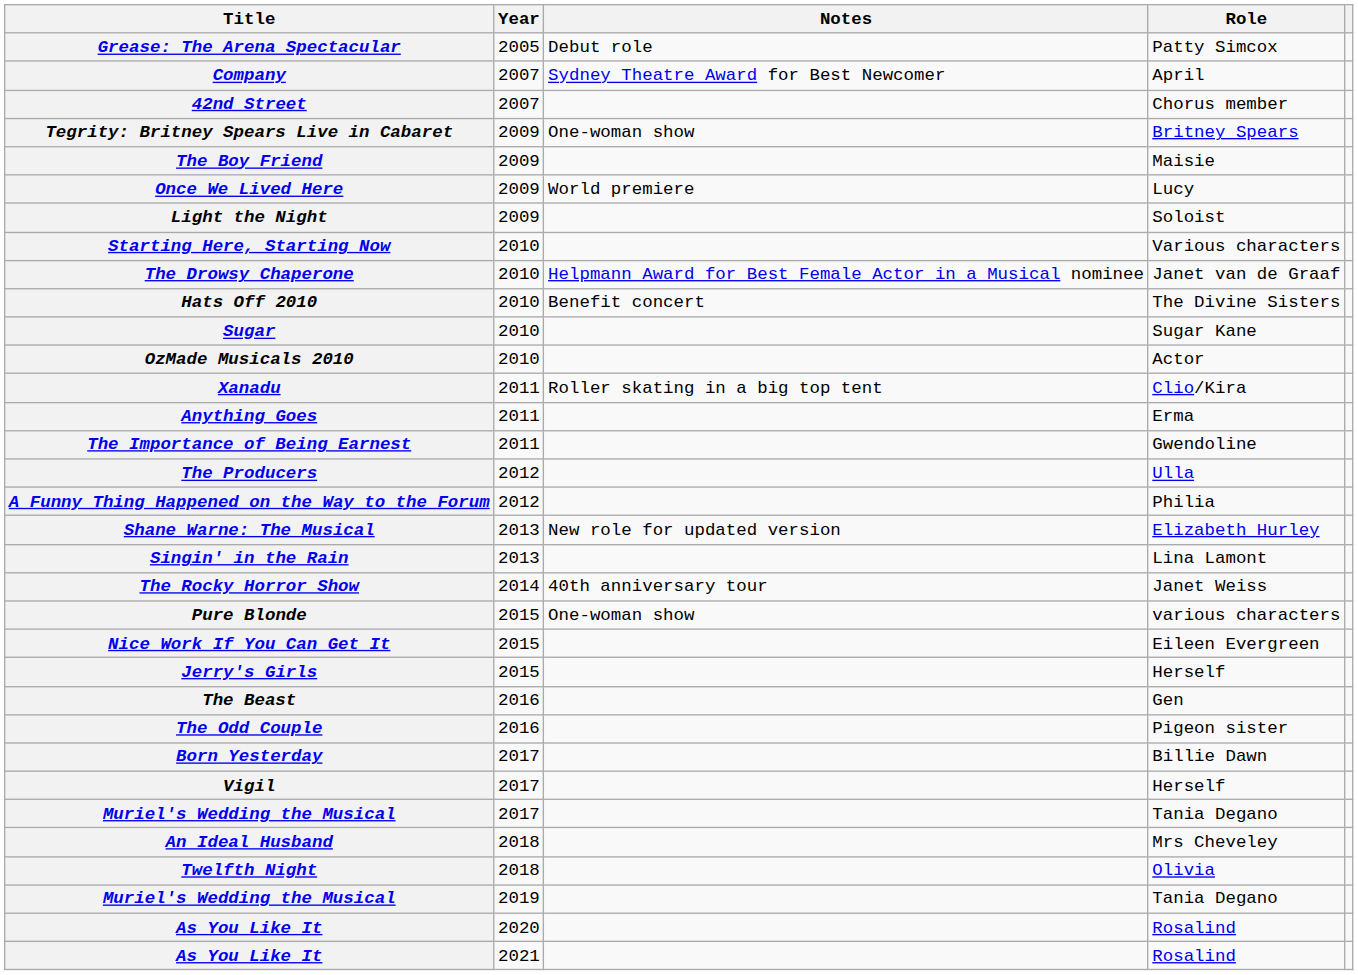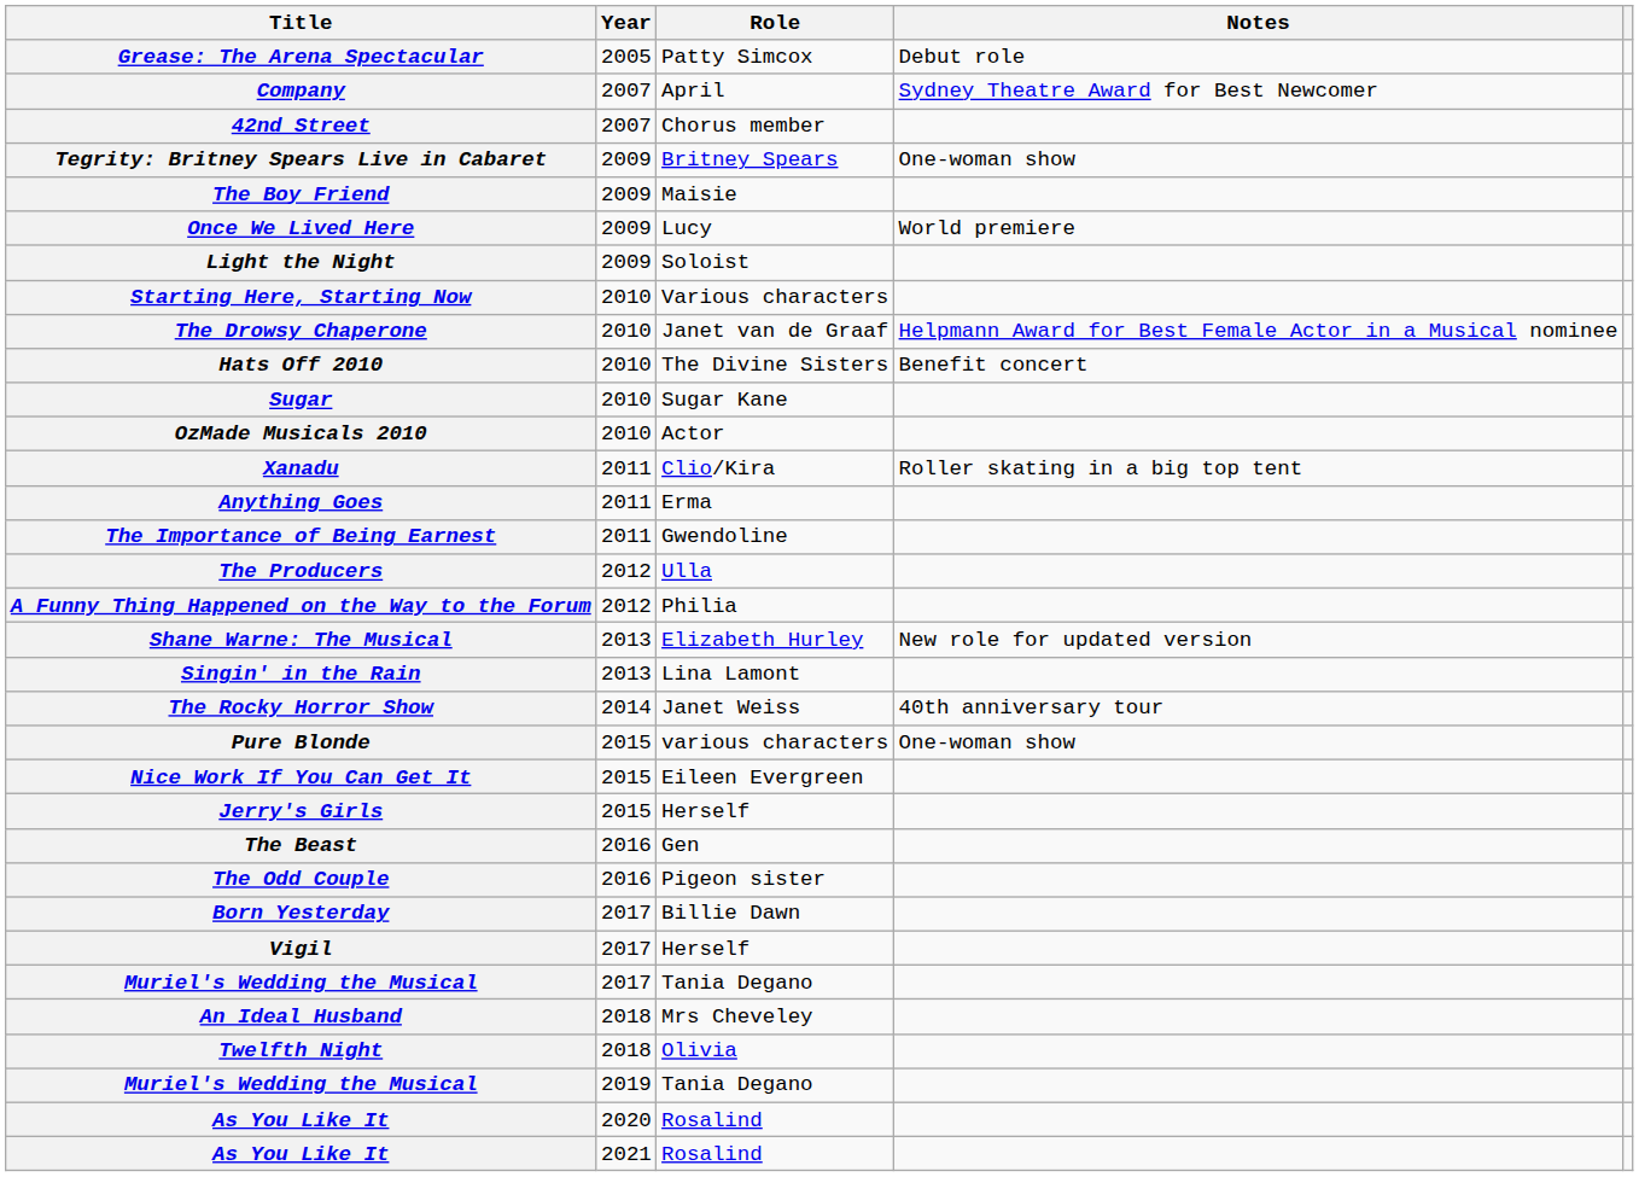 <table class="wikitable plainrowheaders sortable">
 <tr>
 <th scope="col">Title</th>
 <th scope="col">Year</th>
+<th scope="col">Role</th>
 <th scope="col" class="unsortable">Notes</th>
-<th scope="col">Role</th>
 <th scope="col" class="unsortable"></th>
 </tr>
 <tr>
 <th scope="row"><em><a href='#'>Grease: The Arena Spectacular</a></em></th>
 <td>2005</td>
+<td>Patty Simcox</td>
 <td>Debut role</td>
-<td>Patty Simcox</td>
 <td></td>
 </tr>
 <tr>
 <th scope="row"><em><a href='#'>Company</a></em></th>
 <td>2007</td>
+<td>April</td>
 <td><a href='#'>Sydney Theatre Award</a> for Best Newcomer</td>
-<td>April</td>
 <td></td>
 </tr>
 <tr>
 <th scope="row"><em><a href='#'>42nd Street</a></em></th>
 <td>2007</td>
+<td>Chorus member</td>
 <td></td>
-<td>Chorus member</td>
 <td></td>
 </tr>
 <tr>
 <th scope="row"><em>Tegrity: Britney Spears Live in Cabaret</em></th>
 <td>2009</td>
+<td><a href='#'>Britney Spears</a></td>
 <td>One-woman show</td>
-<td><a href='#'>Britney Spears</a></td>
 <td></td>
 </tr>
 <tr>
 <th scope="row"><em><a href='#'>The Boy Friend</a></em></th>
 <td>2009</td>
+<td>Maisie</td>
 <td></td>
-<td>Maisie</td>
 <td></td>
 </tr>
 <tr>
 <th scope="row"><em><a href='#'>Once We Lived Here</a></em></th>
 <td>2009</td>
+<td>Lucy</td>
 <td>World premiere</td>
-<td>Lucy</td>
 <td></td>
 </tr>
 <tr>
 <th scope="row"><em>Light the Night</em></th>
 <td>2009</td>
+<td>Soloist</td>
 <td></td>
-<td>Soloist</td>
 <td></td>
 </tr>
 <tr>
 <th scope="row"><em><a href='#'>Starting Here, Starting Now</a></em></th>
 <td>2010</td>
+<td>Various characters</td>
 <td></td>
-<td>Various characters</td>
 <td></td>
 </tr>
 <tr>
 <th scope="row"><em><a href='#'>The Drowsy Chaperone</a></em></th>
 <td>2010</td>
+<td>Janet van de Graaf</td>
 <td><a href='#'>Helpmann Award for Best Female Actor in a Musical</a> nominee</td>
-<td>Janet van de Graaf</td>
 <td></td>
 </tr>
 <tr>
 <th scope="row"><em>Hats Off 2010</em></th>
 <td>2010</td>
+<td>The Divine Sisters</td>
 <td>Benefit concert</td>
-<td>The Divine Sisters</td>
 <td></td>
 </tr>
 <tr>
 <th scope="row"><em><a href='#'>Sugar</a></em></th>
 <td>2010</td>
+<td>Sugar Kane</td>
 <td></td>
-<td>Sugar Kane</td>
 <td></td>
 </tr>
 <tr>
 <th scope="row"><em>OzMade Musicals 2010</em></th>
 <td>2010</td>
+<td>Actor</td>
 <td></td>
-<td>Actor</td>
 <td></td>
 </tr>
 <tr>
 <th scope="row"><em><a href='#'>Xanadu</a></em></th>
 <td>2011</td>
+<td><a href='#'>Clio</a>/Kira</td>
 <td>Roller skating in a big top tent</td>
-<td><a href='#'>Clio</a>/Kira</td>
 <td></td>
 </tr>
 <tr>
 <th scope="row"><em><a href='#'>Anything Goes</a></em></th>
 <td>2011</td>
+<td>Erma</td>
 <td></td>
-<td>Erma</td>
 <td></td>
 </tr>
 <tr>
 <th scope="row"><em><a href='#'>The Importance of Being Earnest</a></em></th>
 <td>2011</td>
+<td>Gwendoline</td>
 <td></td>
-<td>Gwendoline</td>
 <td></td>
 </tr>
 <tr>
 <th scope="row"><em><a href='#'>The Producers</a></em></th>
 <td>2012</td>
+<td><a href='#'>Ulla</a></td>
 <td></td>
-<td><a href='#'>Ulla</a></td>
 <td></td>
 </tr>
 <tr>
 <th scope="row"><em><a href='#'>A Funny Thing Happened on the Way to the Forum</a></em></th>
 <td>2012</td>
+<td>Philia</td>
 <td></td>
-<td>Philia</td>
 <td></td>
 </tr>
 <tr>
 <th scope="row"><em><a href='#'>Shane Warne: The Musical</a></em></th>
 <td>2013</td>
+<td><a href='#'>Elizabeth Hurley</a></td>
 <td>New role for updated version</td>
-<td><a href='#'>Elizabeth Hurley</a></td>
 <td></td>
 </tr>
 <tr>
 <th scope="row"><em><a href='#'>Singin' in the Rain</a></em></th>
 <td>2013</td>
+<td>Lina Lamont</td>
 <td></td>
-<td>Lina Lamont</td>
 <td></td>
 </tr>
 <tr>
 <th scope="row"><a href='#'><em>The Rocky Horror Show</em></a></th>
 <td>2014</td>
+<td>Janet Weiss</td>
 <td>40th anniversary tour</td>
-<td>Janet Weiss</td>
 <td></td>
 </tr>
 <tr>
 <th scope="row"><em>Pure Blonde</em></th>
 <td>2015</td>
+<td>various characters</td>
 <td>One-woman show</td>
-<td>various characters</td>
 <td></td>
 </tr>
 <tr>
 <th scope="row"><em><a href='#'>Nice Work If You Can Get It</a></em></th>
 <td>2015</td>
+<td>Eileen Evergreen</td>
 <td></td>
-<td>Eileen Evergreen</td>
 <td></td>
 </tr>
 <tr>
 <th scope="row"><em><a href='#'>Jerry's Girls</a></em></th>
 <td>2015</td>
+<td>Herself</td>
 <td></td>
-<td>Herself</td>
 <td></td>
 </tr>
 <tr>
 <th scope="row"><em>The Beast</em></th>
 <td>2016</td>
+<td>Gen</td>
 <td></td>
-<td>Gen</td>
 <td></td>
 </tr>
 <tr>
 <th scope="row"><em><a href='#'>The Odd Couple</a></em></th>
 <td>2016</td>
+<td>Pigeon sister</td>
 <td></td>
-<td>Pigeon sister</td>
 <td></td>
 </tr>
 <tr>
 <th scope="row"><em><a href='#'>Born Yesterday</a></em></th>
 <td>2017</td>
+<td>Billie Dawn</td>
 <td></td>
-<td>Billie Dawn</td>
 <td></td>
 </tr>
 <tr>
 <th scope="row"><em>Vigil</em></th>
 <td>2017</td>
+<td>Herself</td>
 <td></td>
-<td>Herself</td>
 <td></td>
 </tr>
 <tr>
 <th scope="row"><em><a href='#'>Muriel's Wedding the Musical</a></em></th>
 <td>2017</td>
+<td>Tania Degano</td>
 <td></td>
-<td>Tania Degano</td>
 <td></td>
 </tr>
 <tr>
 <th scope="row"><em><a href='#'>An Ideal Husband</a></em></th>
 <td>2018</td>
+<td>Mrs Cheveley</td>
 <td></td>
-<td>Mrs Cheveley</td>
 <td></td>
 </tr>
 <tr>
 <th scope="row"><em><a href='#'>Twelfth Night</a></em></th>
 <td>2018</td>
+<td><a href='#'>Olivia</a></td>
 <td></td>
-<td><a href='#'>Olivia</a></td>
 <td></td>
 </tr>
 <tr>
 <th scope="row"><em><a href='#'>Muriel's Wedding the Musical</a></em></th>
 <td>2019</td>
+<td>Tania Degano</td>
 <td></td>
-<td>Tania Degano</td>
 <td></td>
 </tr>
 <tr>
 <th scope="row"><em><a href='#'>As You Like It</a></em></th>
 <td>2020</td>
+<td><a href='#'>Rosalind</a></td>
 <td></td>
-<td><a href='#'>Rosalind</a></td>
 <td></td>
 </tr>
 <tr>
 <th scope="row"><em><a href='#'>As You Like It</a></em></th>
 <td>2021</td>
+<td><a href='#'>Rosalind</a></td>
 <td></td>
-<td><a href='#'>Rosalind</a></td>
 <td></td>
 </tr>
 </table>
